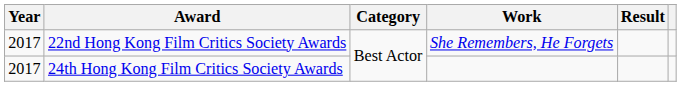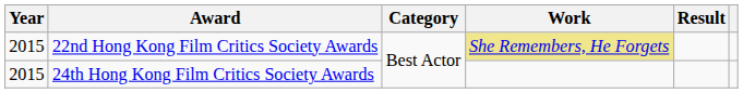 <table class="wikitable plainrowheaders">
 <tr>
 <th>Year</th>
 <th>Award</th>
 <th>Category</th>
 <th>Work</th>
 <th>Result</th>
 <th></th>
 </tr>
 <tr>
-<td>2017</td>
+<td>2015</td>
 <td><a href='#'>22nd Hong Kong Film Critics Society Awards</a></td>
 <td rowspan="2">Best Actor</td>
-<td><em><a href='#'>She Remembers, He Forgets</a></em></td>
+<td style="background: khaki;"><em><a href='#'>She Remembers, He Forgets</a></em></td>
 <td></td>
 <td></td>
 </tr>
 <tr>
-<td>2017</td>
+<td>2015</td>
 <td><a href='#'>24th Hong Kong Film Critics Society Awards</a></td>
 <td><em></em></td>
 <td></td>
 <td></td>
 </tr>
 </table>
